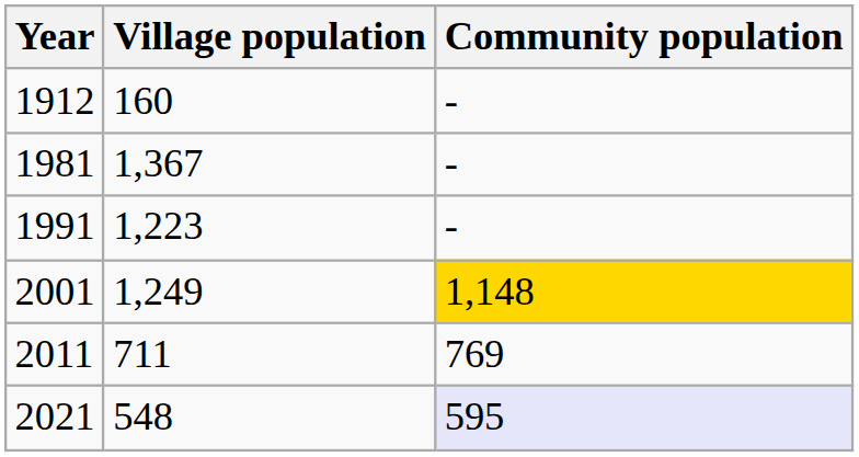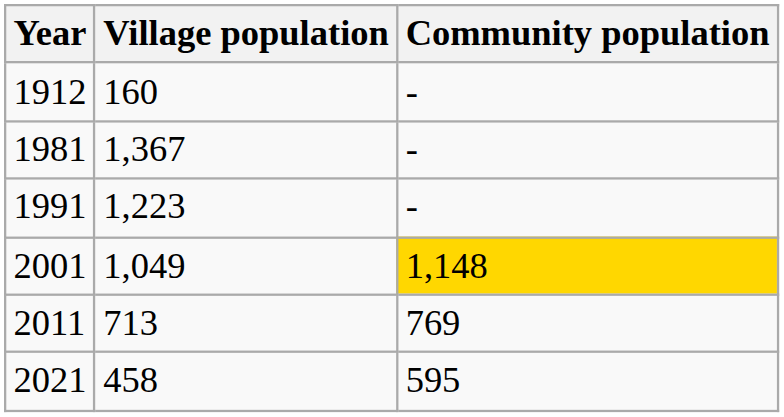 <table class="wikitable">
 <tr>
 <th>Year</th>
 <th>Village population</th>
 <th>Community population</th>
 </tr>
 <tr>
 <td>1912</td>
 <td>160</td>
 <td>-</td>
 </tr>
 <tr>
 <td>1981</td>
 <td>1,367</td>
 <td>-</td>
 </tr>
 <tr>
 <td>1991</td>
 <td>1,223</td>
 <td>-</td>
 </tr>
 <tr>
 <td>2001</td>
-<td>1,249</td>
+<td>1,049</td>
 <td style="background: gold;">1,148</td>
 </tr>
 <tr>
 <td>2011</td>
-<td>711</td>
+<td>713</td>
 <td>769</td>
 </tr>
 <tr>
 <td>2021</td>
-<td>548</td>
-<td style="background: lavender;">595</td>
+<td>458</td>
+<td>595</td>
 </tr>
 </table>
